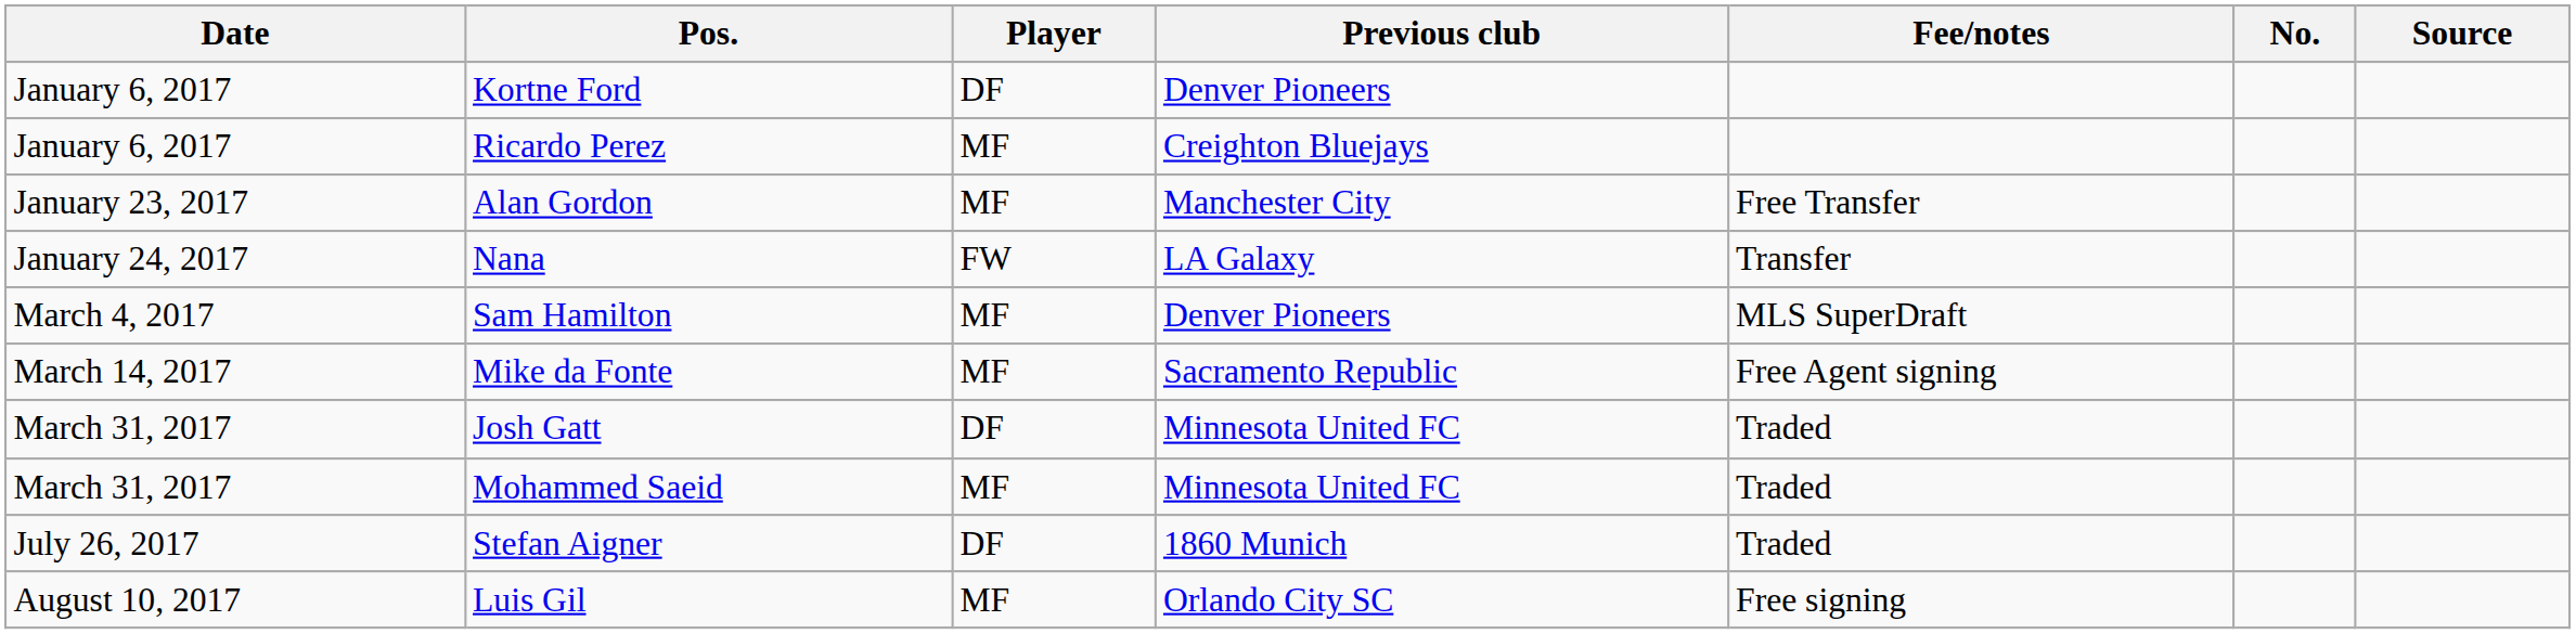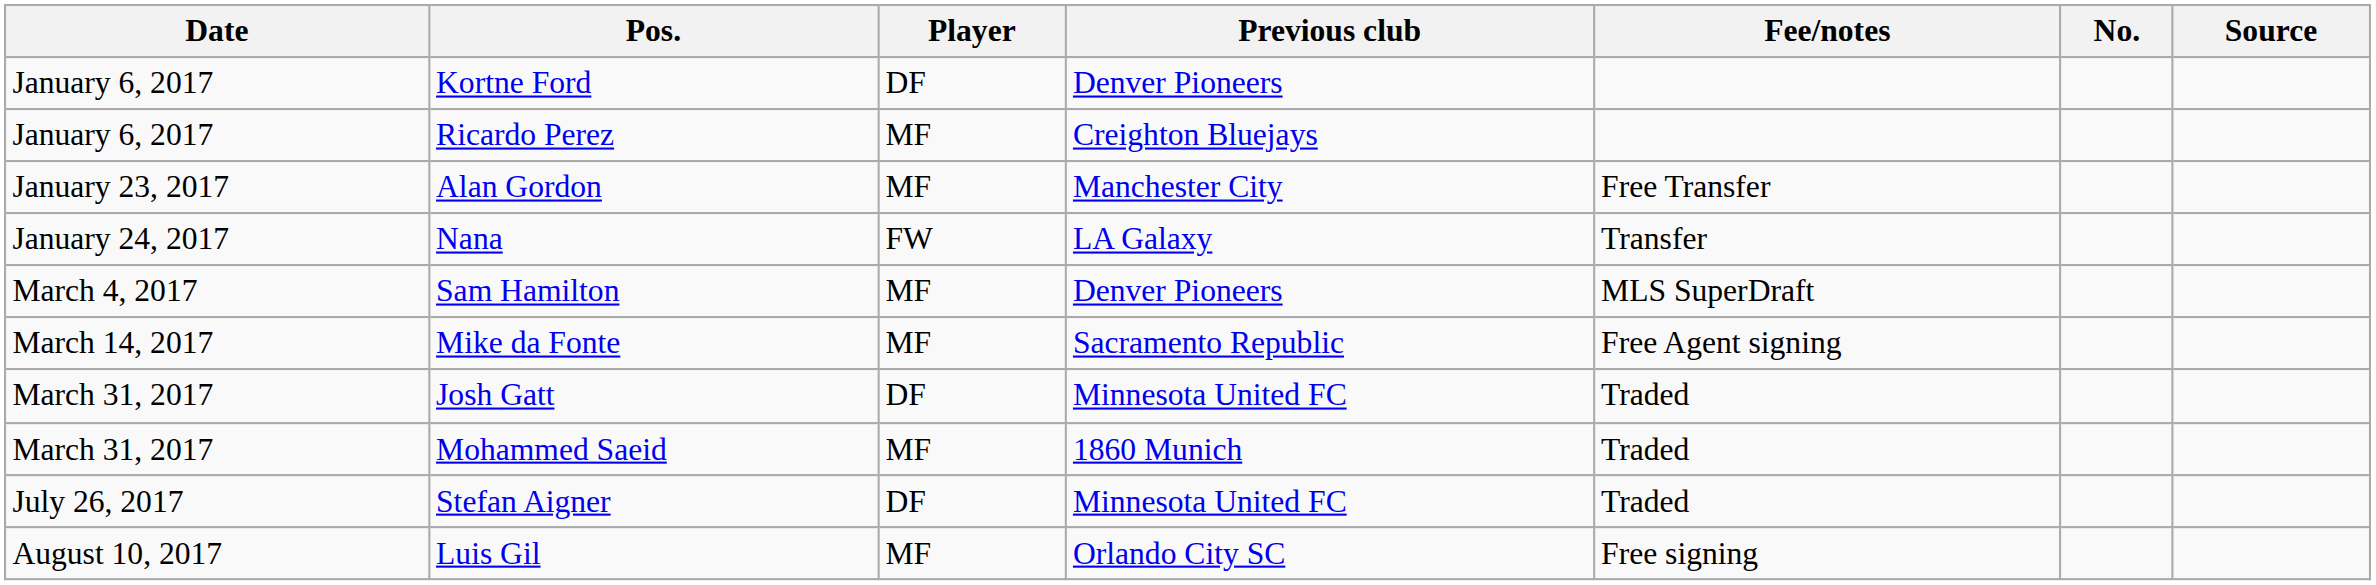 <table class="wikitable sortable" style="width:90%; text-align:center; font-size:95%; text-align:left;">
 <tr>
 <th><strong>Date</strong></th>
 <th><strong>Pos.</strong></th>
 <th><strong>Player</strong></th>
 <th><strong>Previous club</strong></th>
 <th><strong>Fee/notes</strong></th>
 <th><strong>No.</strong></th>
 <th><strong>Source</strong></th>
 </tr>
 <tr>
 <td>January 6, 2017</td>
 <td> <a href='#'>Kortne Ford</a></td>
 <td>DF</td>
 <td> <a href='#'>Denver Pioneers</a></td>
 <td></td>
 <td></td>
 <td></td>
 </tr>
 <tr>
 <td>January 6, 2017</td>
 <td> <a href='#'>Ricardo Perez</a></td>
 <td>MF</td>
 <td> <a href='#'>Creighton Bluejays</a></td>
 <td></td>
 <td></td>
 <td></td>
 </tr>
 <tr>
 <td>January 23, 2017</td>
 <td> <a href='#'>Alan Gordon</a></td>
 <td>MF</td>
 <td> <a href='#'>Manchester City</a></td>
 <td>Free Transfer</td>
 <td></td>
 <td></td>
 </tr>
 <tr>
 <td>January 24, 2017</td>
 <td> <a href='#'>Nana</a></td>
 <td>FW</td>
 <td> <a href='#'>LA Galaxy</a></td>
 <td>Transfer</td>
 <td></td>
 <td></td>
 </tr>
 <tr>
 <td>March 4, 2017</td>
 <td> <a href='#'>Sam Hamilton</a></td>
 <td>MF</td>
 <td> <a href='#'>Denver Pioneers</a></td>
 <td>MLS SuperDraft</td>
 <td></td>
 <td></td>
 </tr>
 <tr>
 <td>March 14, 2017</td>
 <td> <a href='#'>Mike da Fonte</a></td>
 <td>MF</td>
 <td> <a href='#'>Sacramento Republic</a></td>
 <td>Free Agent signing</td>
 <td></td>
 <td></td>
 </tr>
 <tr>
 <td>March 31, 2017</td>
 <td> <a href='#'>Josh Gatt</a></td>
 <td>DF</td>
 <td> <a href='#'>Minnesota United FC</a></td>
 <td>Traded</td>
 <td></td>
 <td></td>
 </tr>
 <tr>
 <td>March 31, 2017</td>
 <td> <a href='#'>Mohammed Saeid</a></td>
 <td>MF</td>
-<td> <a href='#'>Minnesota United FC</a></td>
+<td> <a href='#'>1860 Munich</a></td>
 <td>Traded</td>
 <td></td>
 <td></td>
 </tr>
 <tr>
 <td>July 26, 2017</td>
 <td> <a href='#'>Stefan Aigner</a></td>
 <td>DF</td>
-<td> <a href='#'>1860 Munich</a></td>
+<td> <a href='#'>Minnesota United FC</a></td>
 <td>Traded</td>
 <td></td>
 <td></td>
 </tr>
 <tr>
 <td>August 10, 2017</td>
 <td> <a href='#'>Luis Gil</a></td>
 <td>MF</td>
 <td> <a href='#'>Orlando City SC</a></td>
 <td>Free signing</td>
 <td></td>
 <td></td>
 </tr>
 </table>
